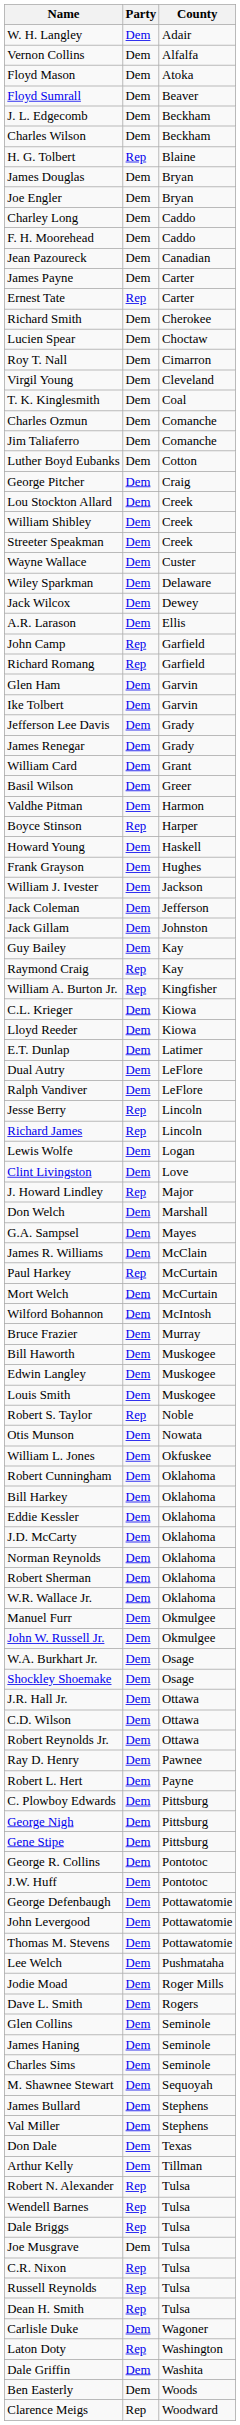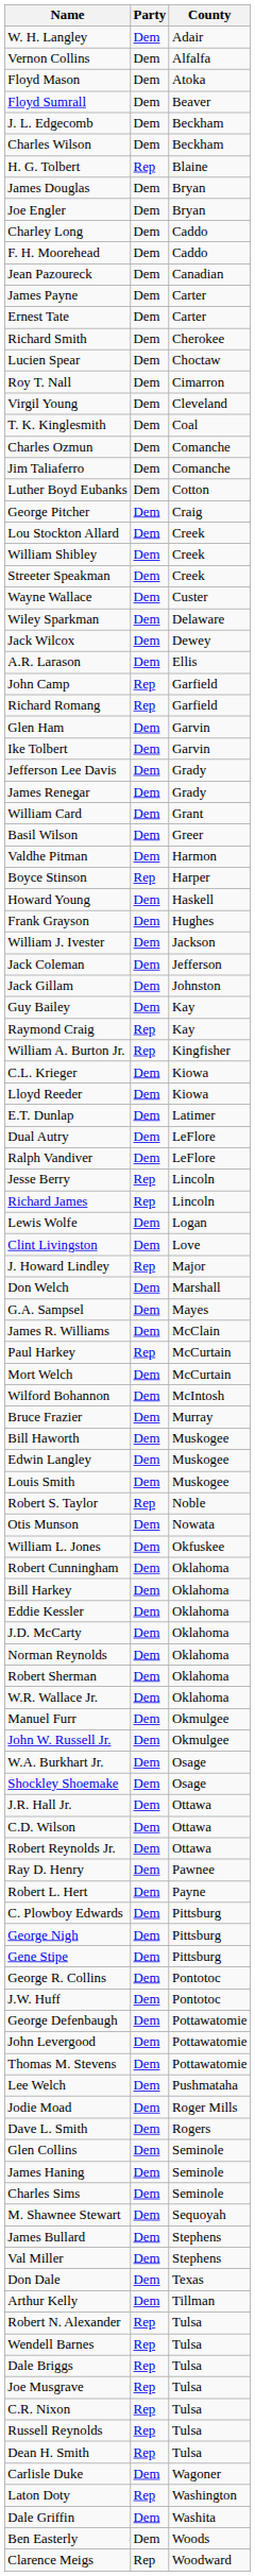 <table class="wikitable sortable">
 <tr>
 <th>Name</th>
 <th>Party</th>
 <th>County</th>
 </tr>
 <tr>
 <td>W. H. Langley</td>
 <td><a href='#'>Dem</a></td>
 <td>Adair</td>
 </tr>
 <tr>
 <td>Vernon Collins</td>
 <td>Dem</td>
 <td>Alfalfa</td>
 </tr>
 <tr>
 <td>Floyd Mason</td>
 <td>Dem</td>
 <td>Atoka</td>
 </tr>
 <tr>
 <td><a href='#'>Floyd Sumrall</a></td>
 <td>Dem</td>
 <td>Beaver</td>
 </tr>
 <tr>
 <td>J. L. Edgecomb</td>
 <td>Dem</td>
 <td>Beckham</td>
 </tr>
 <tr>
 <td>Charles Wilson</td>
 <td>Dem</td>
 <td>Beckham</td>
 </tr>
 <tr>
 <td>H. G. Tolbert</td>
 <td><a href='#'>Rep</a></td>
 <td>Blaine</td>
 </tr>
 <tr>
 <td>James Douglas</td>
 <td>Dem</td>
 <td>Bryan</td>
 </tr>
 <tr>
 <td>Joe Engler</td>
 <td>Dem</td>
 <td>Bryan</td>
 </tr>
 <tr>
 <td>Charley Long</td>
 <td>Dem</td>
 <td>Caddo</td>
 </tr>
 <tr>
 <td>F. H. Moorehead</td>
 <td>Dem</td>
 <td>Caddo</td>
 </tr>
 <tr>
 <td>Jean Pazoureck</td>
 <td>Dem</td>
 <td>Canadian</td>
 </tr>
 <tr>
 <td>James Payne</td>
 <td>Dem</td>
 <td>Carter</td>
 </tr>
 <tr>
 <td>Ernest Tate</td>
-<td><a href='#'>Rep</a></td>
+<td>Dem</td>
 <td>Carter</td>
 </tr>
 <tr>
 <td>Richard Smith</td>
 <td>Dem</td>
 <td>Cherokee</td>
 </tr>
 <tr>
 <td>Lucien Spear</td>
 <td>Dem</td>
 <td>Choctaw</td>
 </tr>
 <tr>
 <td>Roy T. Nall</td>
 <td>Dem</td>
 <td>Cimarron</td>
 </tr>
 <tr>
 <td>Virgil Young</td>
 <td>Dem</td>
 <td>Cleveland</td>
 </tr>
 <tr>
 <td>T. K. Kinglesmith</td>
 <td>Dem</td>
 <td>Coal</td>
 </tr>
 <tr>
 <td>Charles Ozmun</td>
 <td>Dem</td>
 <td>Comanche</td>
 </tr>
 <tr>
 <td>Jim Taliaferro</td>
 <td>Dem</td>
 <td>Comanche</td>
 </tr>
 <tr>
 <td>Luther Boyd Eubanks</td>
 <td>Dem</td>
 <td>Cotton</td>
 </tr>
 <tr>
 <td>George Pitcher</td>
 <td><a href='#'>Dem</a></td>
 <td>Craig</td>
 </tr>
 <tr>
 <td>Lou Stockton Allard</td>
 <td><a href='#'>Dem</a></td>
 <td>Creek</td>
 </tr>
 <tr>
 <td>William Shibley</td>
 <td><a href='#'>Dem</a></td>
 <td>Creek</td>
 </tr>
 <tr>
 <td>Streeter Speakman</td>
 <td><a href='#'>Dem</a></td>
 <td>Creek</td>
 </tr>
 <tr>
 <td>Wayne Wallace</td>
 <td><a href='#'>Dem</a></td>
 <td>Custer</td>
 </tr>
 <tr>
 <td>Wiley Sparkman</td>
 <td><a href='#'>Dem</a></td>
 <td>Delaware</td>
 </tr>
 <tr>
 <td>Jack Wilcox</td>
 <td><a href='#'>Dem</a></td>
 <td>Dewey</td>
 </tr>
 <tr>
 <td>A.R. Larason</td>
 <td><a href='#'>Dem</a></td>
 <td>Ellis</td>
 </tr>
 <tr>
 <td>John Camp</td>
 <td><a href='#'>Rep</a></td>
 <td>Garfield</td>
 </tr>
 <tr>
 <td>Richard Romang</td>
 <td><a href='#'>Rep</a></td>
 <td>Garfield</td>
 </tr>
 <tr>
 <td>Glen Ham</td>
 <td><a href='#'>Dem</a></td>
 <td>Garvin</td>
 </tr>
 <tr>
 <td>Ike Tolbert</td>
 <td><a href='#'>Dem</a></td>
 <td>Garvin</td>
 </tr>
 <tr>
 <td>Jefferson Lee Davis</td>
 <td><a href='#'>Dem</a></td>
 <td>Grady</td>
 </tr>
 <tr>
 <td>James Renegar</td>
 <td><a href='#'>Dem</a></td>
 <td>Grady</td>
 </tr>
 <tr>
 <td>William Card</td>
 <td><a href='#'>Dem</a></td>
 <td>Grant</td>
 </tr>
 <tr>
 <td>Basil Wilson</td>
 <td><a href='#'>Dem</a></td>
 <td>Greer</td>
 </tr>
 <tr>
 <td>Valdhe Pitman</td>
 <td><a href='#'>Dem</a></td>
 <td>Harmon</td>
 </tr>
 <tr>
 <td>Boyce Stinson</td>
 <td><a href='#'>Rep</a></td>
 <td>Harper</td>
 </tr>
 <tr>
 <td>Howard Young</td>
 <td><a href='#'>Dem</a></td>
 <td>Haskell</td>
 </tr>
 <tr>
 <td>Frank Grayson</td>
 <td><a href='#'>Dem</a></td>
 <td>Hughes</td>
 </tr>
 <tr>
 <td>William J. Ivester</td>
 <td><a href='#'>Dem</a></td>
 <td>Jackson</td>
 </tr>
 <tr>
 <td>Jack Coleman</td>
 <td><a href='#'>Dem</a></td>
 <td>Jefferson</td>
 </tr>
 <tr>
 <td>Jack Gillam</td>
 <td><a href='#'>Dem</a></td>
 <td>Johnston</td>
 </tr>
 <tr>
 <td>Guy Bailey</td>
 <td><a href='#'>Dem</a></td>
 <td>Kay</td>
 </tr>
 <tr>
 <td>Raymond Craig</td>
 <td><a href='#'>Rep</a></td>
 <td>Kay</td>
 </tr>
 <tr>
 <td>William A. Burton Jr.</td>
 <td><a href='#'>Rep</a></td>
 <td>Kingfisher</td>
 </tr>
 <tr>
 <td>C.L. Krieger</td>
 <td><a href='#'>Dem</a></td>
 <td>Kiowa</td>
 </tr>
 <tr>
 <td>Lloyd Reeder</td>
 <td><a href='#'>Dem</a></td>
 <td>Kiowa</td>
 </tr>
 <tr>
 <td>E.T. Dunlap</td>
 <td><a href='#'>Dem</a></td>
 <td>Latimer</td>
 </tr>
 <tr>
 <td>Dual Autry</td>
 <td><a href='#'>Dem</a></td>
 <td>LeFlore</td>
 </tr>
 <tr>
 <td>Ralph Vandiver</td>
 <td><a href='#'>Dem</a></td>
 <td>LeFlore</td>
 </tr>
 <tr>
 <td>Jesse Berry</td>
 <td><a href='#'>Rep</a></td>
 <td>Lincoln</td>
 </tr>
 <tr>
 <td><a href='#'>Richard James</a></td>
 <td><a href='#'>Rep</a></td>
 <td>Lincoln</td>
 </tr>
 <tr>
 <td>Lewis Wolfe</td>
 <td><a href='#'>Dem</a></td>
 <td>Logan</td>
 </tr>
 <tr>
 <td><a href='#'>Clint Livingston</a></td>
 <td><a href='#'>Dem</a></td>
 <td>Love</td>
 </tr>
 <tr>
 <td>J. Howard Lindley</td>
 <td><a href='#'>Rep</a></td>
 <td>Major</td>
 </tr>
 <tr>
 <td>Don Welch</td>
 <td><a href='#'>Dem</a></td>
 <td>Marshall</td>
 </tr>
 <tr>
 <td>G.A. Sampsel</td>
 <td><a href='#'>Dem</a></td>
 <td>Mayes</td>
 </tr>
 <tr>
 <td>James R. Williams</td>
 <td><a href='#'>Dem</a></td>
 <td>McClain</td>
 </tr>
 <tr>
 <td>Paul Harkey</td>
 <td><a href='#'>Rep</a></td>
 <td>McCurtain</td>
 </tr>
 <tr>
 <td>Mort Welch</td>
 <td><a href='#'>Dem</a></td>
 <td>McCurtain</td>
 </tr>
 <tr>
 <td>Wilford Bohannon</td>
 <td><a href='#'>Dem</a></td>
 <td>McIntosh</td>
 </tr>
 <tr>
 <td>Bruce Frazier</td>
 <td><a href='#'>Dem</a></td>
 <td>Murray</td>
 </tr>
 <tr>
 <td>Bill Haworth</td>
 <td><a href='#'>Dem</a></td>
 <td>Muskogee</td>
 </tr>
 <tr>
 <td>Edwin Langley</td>
 <td><a href='#'>Dem</a></td>
 <td>Muskogee</td>
 </tr>
 <tr>
 <td>Louis Smith</td>
 <td><a href='#'>Dem</a></td>
 <td>Muskogee</td>
 </tr>
 <tr>
 <td>Robert S. Taylor</td>
 <td><a href='#'>Rep</a></td>
 <td>Noble</td>
 </tr>
 <tr>
 <td>Otis Munson</td>
 <td><a href='#'>Dem</a></td>
 <td>Nowata</td>
 </tr>
 <tr>
 <td>William L. Jones</td>
 <td><a href='#'>Dem</a></td>
 <td>Okfuskee</td>
 </tr>
 <tr>
 <td>Robert Cunningham</td>
 <td><a href='#'>Dem</a></td>
 <td>Oklahoma</td>
 </tr>
 <tr>
 <td>Bill Harkey</td>
 <td><a href='#'>Dem</a></td>
 <td>Oklahoma</td>
 </tr>
 <tr>
 <td>Eddie Kessler</td>
 <td><a href='#'>Dem</a></td>
 <td>Oklahoma</td>
 </tr>
 <tr>
 <td>J.D. McCarty</td>
 <td><a href='#'>Dem</a></td>
 <td>Oklahoma</td>
 </tr>
 <tr>
 <td>Norman Reynolds</td>
 <td><a href='#'>Dem</a></td>
 <td>Oklahoma</td>
 </tr>
 <tr>
 <td>Robert Sherman</td>
 <td><a href='#'>Dem</a></td>
 <td>Oklahoma</td>
 </tr>
 <tr>
 <td>W.R. Wallace Jr.</td>
 <td><a href='#'>Dem</a></td>
 <td>Oklahoma</td>
 </tr>
 <tr>
 <td>Manuel Furr</td>
 <td><a href='#'>Dem</a></td>
 <td>Okmulgee</td>
 </tr>
 <tr>
 <td><a href='#'>John W. Russell Jr.</a></td>
 <td><a href='#'>Dem</a></td>
 <td>Okmulgee</td>
 </tr>
 <tr>
 <td>W.A. Burkhart Jr.</td>
 <td><a href='#'>Dem</a></td>
 <td>Osage</td>
 </tr>
 <tr>
 <td><a href='#'>Shockley Shoemake</a></td>
 <td><a href='#'>Dem</a></td>
 <td>Osage</td>
 </tr>
 <tr>
 <td>J.R. Hall Jr.</td>
 <td><a href='#'>Dem</a></td>
 <td>Ottawa</td>
 </tr>
 <tr>
 <td>C.D. Wilson</td>
 <td><a href='#'>Dem</a></td>
 <td>Ottawa</td>
 </tr>
 <tr>
 <td>Robert Reynolds Jr.</td>
 <td><a href='#'>Dem</a></td>
 <td>Ottawa</td>
 </tr>
 <tr>
 <td>Ray D. Henry</td>
 <td><a href='#'>Dem</a></td>
 <td>Pawnee</td>
 </tr>
 <tr>
 <td>Robert L. Hert</td>
 <td><a href='#'>Dem</a></td>
 <td>Payne</td>
 </tr>
 <tr>
 <td>C. Plowboy Edwards</td>
 <td><a href='#'>Dem</a></td>
 <td>Pittsburg</td>
 </tr>
 <tr>
 <td><a href='#'>George Nigh</a></td>
 <td><a href='#'>Dem</a></td>
 <td>Pittsburg</td>
 </tr>
 <tr>
 <td><a href='#'>Gene Stipe</a></td>
 <td><a href='#'>Dem</a></td>
 <td>Pittsburg</td>
 </tr>
 <tr>
 <td>George R. Collins</td>
 <td><a href='#'>Dem</a></td>
 <td>Pontotoc</td>
 </tr>
 <tr>
 <td>J.W. Huff</td>
 <td><a href='#'>Dem</a></td>
 <td>Pontotoc</td>
 </tr>
 <tr>
 <td>George Defenbaugh</td>
 <td><a href='#'>Dem</a></td>
 <td>Pottawatomie</td>
 </tr>
 <tr>
 <td>John Levergood</td>
 <td><a href='#'>Dem</a></td>
 <td>Pottawatomie</td>
 </tr>
 <tr>
 <td>Thomas M. Stevens</td>
 <td><a href='#'>Dem</a></td>
 <td>Pottawatomie</td>
 </tr>
 <tr>
 <td>Lee Welch</td>
 <td><a href='#'>Dem</a></td>
 <td>Pushmataha</td>
 </tr>
 <tr>
 <td>Jodie Moad</td>
 <td><a href='#'>Dem</a></td>
 <td>Roger Mills</td>
 </tr>
 <tr>
 <td>Dave L. Smith</td>
 <td><a href='#'>Dem</a></td>
 <td>Rogers</td>
 </tr>
 <tr>
 <td>Glen Collins</td>
 <td><a href='#'>Dem</a></td>
 <td>Seminole</td>
 </tr>
 <tr>
 <td>James Haning</td>
 <td><a href='#'>Dem</a></td>
 <td>Seminole</td>
 </tr>
 <tr>
 <td>Charles Sims</td>
 <td><a href='#'>Dem</a></td>
 <td>Seminole</td>
 </tr>
 <tr>
 <td>M. Shawnee Stewart</td>
 <td><a href='#'>Dem</a></td>
 <td>Sequoyah</td>
 </tr>
 <tr>
 <td>James Bullard</td>
 <td><a href='#'>Dem</a></td>
 <td>Stephens</td>
 </tr>
 <tr>
 <td>Val Miller</td>
 <td><a href='#'>Dem</a></td>
 <td>Stephens</td>
 </tr>
 <tr>
 <td>Don Dale</td>
 <td><a href='#'>Dem</a></td>
 <td>Texas</td>
 </tr>
 <tr>
 <td>Arthur Kelly</td>
 <td><a href='#'>Dem</a></td>
 <td>Tillman</td>
 </tr>
 <tr>
 <td>Robert N. Alexander</td>
 <td><a href='#'>Rep</a></td>
 <td>Tulsa</td>
 </tr>
 <tr>
 <td>Wendell Barnes</td>
 <td><a href='#'>Rep</a></td>
 <td>Tulsa</td>
 </tr>
 <tr>
 <td>Dale Briggs</td>
 <td><a href='#'>Rep</a></td>
 <td>Tulsa</td>
 </tr>
 <tr>
 <td>Joe Musgrave</td>
-<td>Dem</td>
+<td><a href='#'>Rep</a></td>
 <td>Tulsa</td>
 </tr>
 <tr>
 <td>C.R. Nixon</td>
 <td><a href='#'>Rep</a></td>
 <td>Tulsa</td>
 </tr>
 <tr>
 <td>Russell Reynolds</td>
 <td><a href='#'>Rep</a></td>
 <td>Tulsa</td>
 </tr>
 <tr>
 <td>Dean H. Smith</td>
 <td><a href='#'>Rep</a></td>
 <td>Tulsa</td>
 </tr>
 <tr>
 <td>Carlisle Duke</td>
 <td><a href='#'>Dem</a></td>
 <td>Wagoner</td>
 </tr>
 <tr>
 <td>Laton Doty</td>
 <td><a href='#'>Rep</a></td>
 <td>Washington</td>
 </tr>
 <tr>
 <td>Dale Griffin</td>
 <td><a href='#'>Dem</a></td>
 <td>Washita</td>
 </tr>
 <tr>
 <td>Ben Easterly</td>
 <td>Dem</td>
 <td>Woods</td>
 </tr>
 <tr>
 <td>Clarence Meigs</td>
 <td>Rep</td>
 <td>Woodward</td>
 </tr>
 </table>
